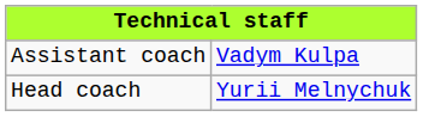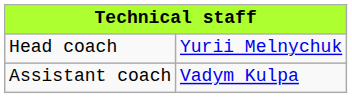 <table class=wikitable bgcolor="white" cellpadding="3" cellspacing="0" border="1" style="font-size: 95%; border-collapse: collapse;">
 <tr>
 <th colspan="2" style="margin:0.7em;color:#000000;text-align:center;background:#ADFF2F">Technical staff</th>
 </tr>
 <tr>
+<td align="left">Head coach</td>
+<td align="left"> <a href='#'>Yurii Melnychuk</a></td>
+</tr>
+<tr>
 <td align="left">Assistant coach</td>
 <td align="left"> <a href='#'>Vadym Kulpa</a></td>
 </tr>
-<tr>
-<td align="left">Head coach</td>
-<td align="left"> <a href='#'>Yurii Melnychuk</a></td>
-</tr>
 </table>
